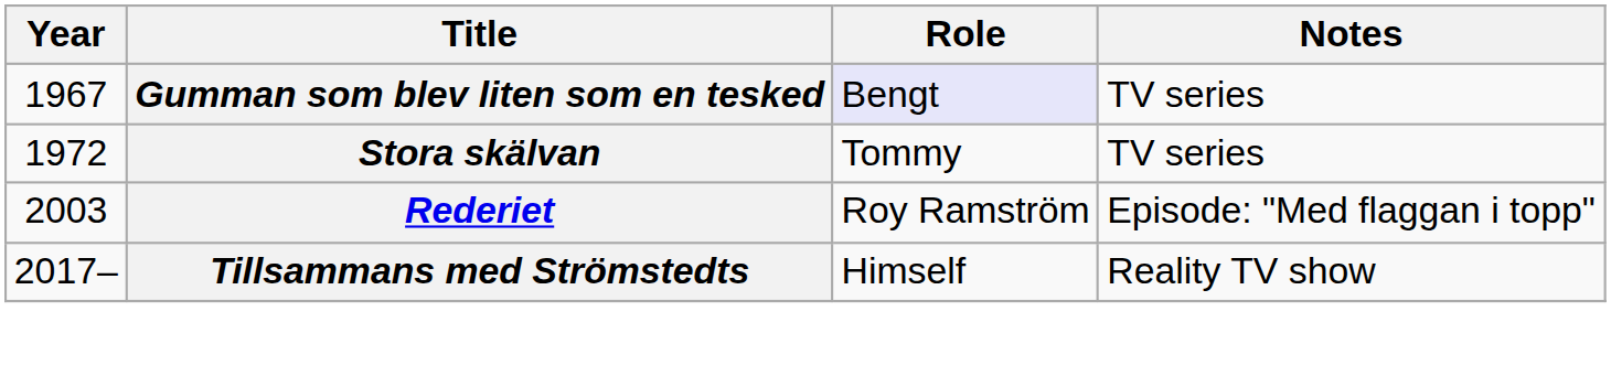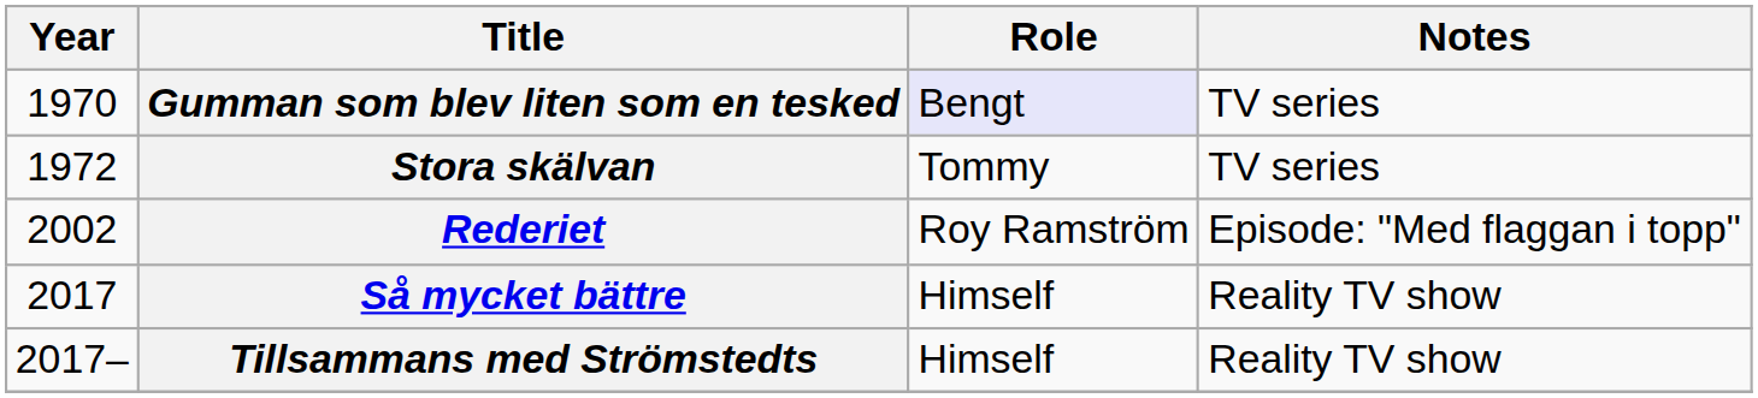 <table class="wikitable sortable plainrowheaders">
 <tr>
 <th scope="col">Year</th>
 <th scope="col">Title</th>
 <th scope="col">Role</th>
 <th scope="col" class="unsortable">Notes</th>
 </tr>
 <tr>
-<td style="text-align:center;">1967</td>
+<td style="text-align:center;">1970</td>
 <th scope="row"><em>Gumman som blev liten som en tesked</em></th>
 <td style="background: lavender;">Bengt</td>
 <td>TV series</td>
 </tr>
 <tr>
 <td style="text-align:center;">1972</td>
 <th scope="row"><em>Stora skälvan</em></th>
 <td>Tommy</td>
 <td>TV series</td>
 </tr>
 <tr>
-<td style="text-align:center;">2003</td>
+<td style="text-align:center;">2002</td>
 <th scope="row"><em><a href='#'>Rederiet</a></em></th>
 <td>Roy Ramström</td>
 <td>Episode: "Med flaggan i topp"</td>
+</tr>
+<tr>
+<td style="text-align:center;">2017</td>
+<th scope="row"><em><a href='#'>Så mycket bättre</a></em></th>
+<td>Himself</td>
+<td>Reality TV show</td>
 </tr>
 <tr>
 <td style="text-align:center;">2017–</td>
 <th scope="row"><em>Tillsammans med Strömstedts</em></th>
 <td>Himself</td>
 <td>Reality TV show</td>
 </tr>
 <tr>
 </tr>
 </table>
